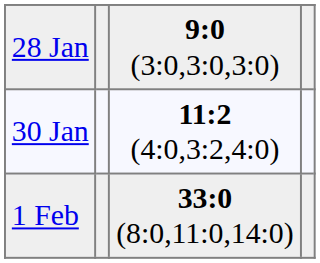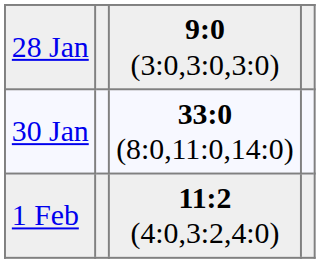 <table bgcolor="#f7f8ff" cellpadding="3" cellspacing="0" border="1" style="font-size: 95%; border: gray solid 1px; border-collapse: collapse;">
 <tr bgcolor="#EFEFEF">
 <td><a href='#'>28 Jan</a></td>
 <td></td>
 <td align="center"><strong>9:0</strong><br>(3:0,3:0,3:0)</td>
 <td></td>
 </tr>
 <tr>
 <td><a href='#'>30 Jan</a></td>
 <td></td>
-<td align="center"><strong>11:2</strong><br>(4:0,3:2,4:0)</td>
+<td align="center"><strong>33:0</strong><br>(8:0,11:0,14:0)</td>
 <td></td>
 </tr>
 <tr bgcolor="#EFEFEF">
 <td><a href='#'>1 Feb</a></td>
 <td></td>
-<td align="center"><strong>33:0</strong><br>(8:0,11:0,14:0)</td>
+<td align="center"><strong>11:2</strong><br>(4:0,3:2,4:0)</td>
 <td></td>
 </tr>
 </table>
